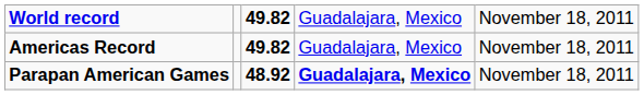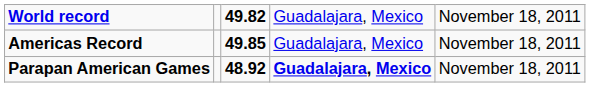 <table class="wikitable">
 <tr>
 <td><strong><a href='#'>World record</a></strong></td>
 <td></td>
 <td><strong>49.82</strong></td>
 <td><a href='#'>Guadalajara</a>, <a href='#'>Mexico</a></td>
 <td>November 18, 2011</td>
 </tr>
 <tr>
 <td><strong>Americas Record</strong></td>
 <td></td>
-<td><strong>49.82</strong></td>
+<td><strong>49.85</strong></td>
 <td><a href='#'>Guadalajara</a>, <a href='#'>Mexico</a></td>
 <td>November 18, 2011</td>
 </tr>
 <tr>
 <td><strong>Parapan American Games</strong></td>
 <td></td>
 <td><strong>48.92</strong></td>
 <td><strong><a href='#'>Guadalajara</a>, <a href='#'>Mexico</a></strong></td>
 <td>November 18, 2011</td>
 </tr>
 </table>
